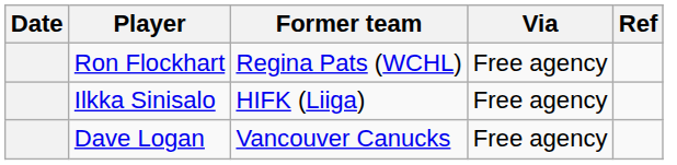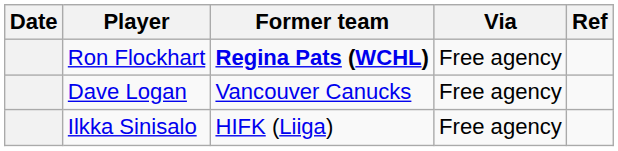 <table class="wikitable plainrowheaders">
 <tr style="background:#ddd; text-align:center;">
 <th>Date</th>
 <th>Player</th>
 <th>Former team</th>
 <th>Via</th>
 <th>Ref</th>
 </tr>
 <tr>
 <th scope="row"></th>
 <td><a href='#'>Ron Flockhart</a></td>
-<td><a href='#'>Regina Pats</a> (<a href='#'>WCHL</a>)</td>
+<td><strong><a href='#'>Regina Pats</a> (<a href='#'>WCHL</a>)</strong></td>
+<td>Free agency</td>
+<td></td>
+</tr>
+<tr>
+<th scope="row"></th>
+<td><a href='#'>Dave Logan</a></td>
+<td><a href='#'>Vancouver Canucks</a></td>
 <td>Free agency</td>
 <td></td>
 </tr>
 <tr>
 <th scope="row"></th>
 <td><a href='#'>Ilkka Sinisalo</a></td>
 <td><a href='#'>HIFK</a> (<a href='#'>Liiga</a>)</td>
 <td>Free agency</td>
 <td></td>
 </tr>
-<tr>
-<th scope="row"></th>
-<td><a href='#'>Dave Logan</a></td>
-<td><a href='#'>Vancouver Canucks</a></td>
-<td>Free agency</td>
-<td></td>
-</tr>
 </table>
